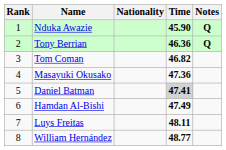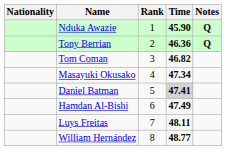 <table class="wikitable sortable" style="text-align:center">
 <tr>
+<th>Nationality</th>
+<th>Name</th>
 <th>Rank</th>
-<th>Name</th>
-<th>Nationality</th>
 <th>Time</th>
 <th>Notes</th>
 </tr>
 <tr bgcolor=ccffcc>
+<td align=left></td>
+<td align=left><a href='#'>Nduka Awazie</a></td>
 <td>1</td>
-<td align=left><a href='#'>Nduka Awazie</a></td>
-<td align=left></td>
 <td><strong>45.90</strong></td>
 <td><strong>Q</strong></td>
 </tr>
 <tr bgcolor=ccffcc>
+<td align=left></td>
+<td align=left><a href='#'>Tony Berrian</a></td>
 <td>2</td>
-<td align=left><a href='#'>Tony Berrian</a></td>
-<td align=left></td>
 <td><strong>46.36</strong></td>
 <td><strong>Q</strong></td>
 </tr>
 <tr>
+<td align=left></td>
+<td align=left><a href='#'>Tom Coman</a></td>
 <td>3</td>
-<td align=left><a href='#'>Tom Coman</a></td>
-<td align=left></td>
 <td><strong>46.82</strong></td>
 <td></td>
 </tr>
 <tr>
+<td align=left></td>
+<td align=left><a href='#'>Masayuki Okusako</a></td>
 <td>4</td>
-<td align=left><a href='#'>Masayuki Okusako</a></td>
-<td align=left></td>
-<td><strong>47.36</strong></td>
+<td><strong>47.34</strong></td>
 <td></td>
 </tr>
 <tr>
+<td align=left></td>
+<td align=left><a href='#'>Daniel Batman</a></td>
 <td>5</td>
-<td align=left><a href='#'>Daniel Batman</a></td>
-<td align=left></td>
 <td style="background: lightgrey;"><strong>47.41</strong></td>
 <td></td>
 </tr>
 <tr>
+<td align=left></td>
+<td align=left><a href='#'>Hamdan Al-Bishi</a></td>
 <td>6</td>
-<td align=left><a href='#'>Hamdan Al-Bishi</a></td>
-<td align=left></td>
 <td><strong>47.49</strong></td>
 <td></td>
 </tr>
 <tr>
+<td align=left></td>
+<td align=left><a href='#'>Luys Freitas</a></td>
 <td>7</td>
-<td align=left><a href='#'>Luys Freitas</a></td>
-<td align=left></td>
 <td><strong>48.11</strong></td>
 <td></td>
 </tr>
 <tr>
+<td align=left></td>
+<td align=left><a href='#'>William Hernández</a></td>
 <td>8</td>
-<td align=left><a href='#'>William Hernández</a></td>
-<td align=left></td>
 <td><strong>48.77</strong></td>
 <td></td>
 </tr>
 </table>
